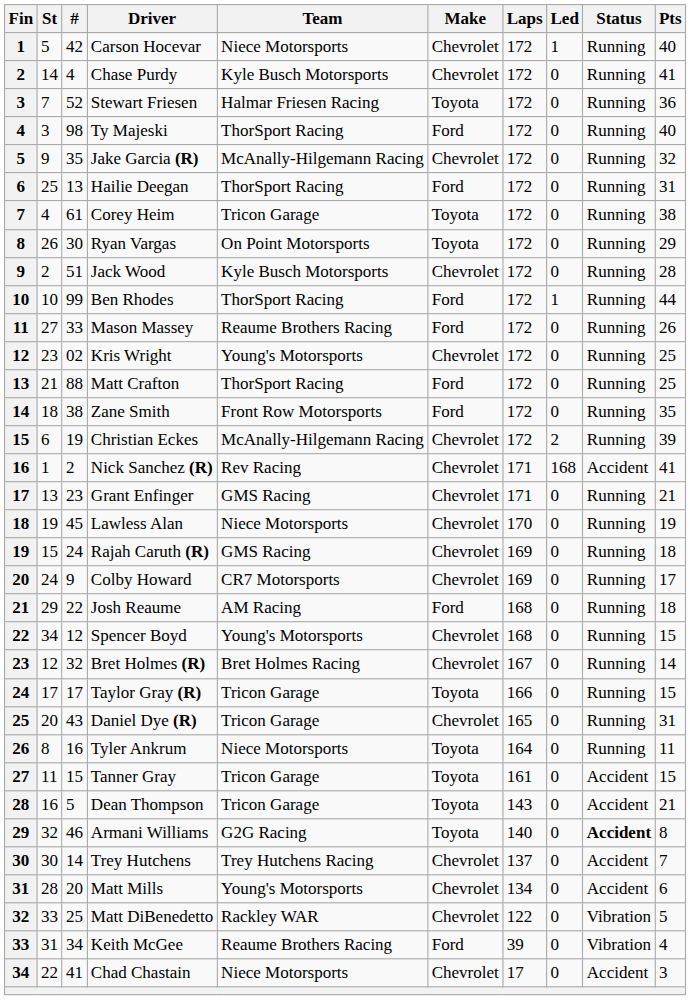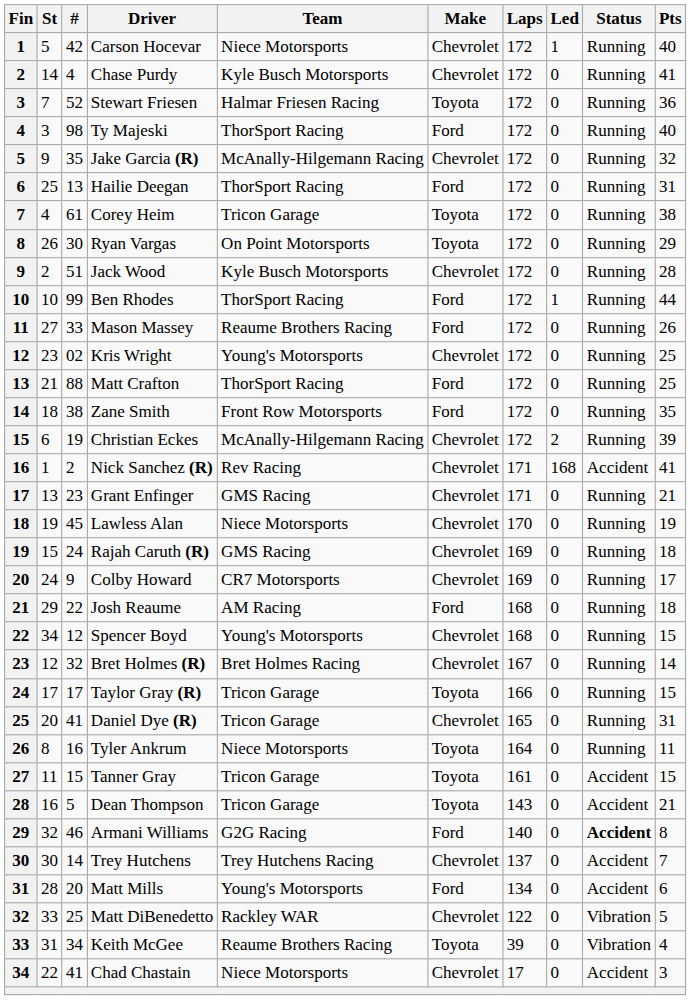 <table class="wikitable" style="font-size:95%">
 <tr>
 <th>Fin</th>
 <th>St</th>
 <th>#</th>
 <th>Driver</th>
 <th>Team</th>
 <th>Make</th>
 <th>Laps</th>
 <th>Led</th>
 <th>Status</th>
 <th>Pts</th>
 </tr>
 <tr>
 <th>1</th>
 <td>5</td>
 <td>42</td>
 <td>Carson Hocevar</td>
 <td>Niece Motorsports</td>
 <td>Chevrolet</td>
 <td>172</td>
 <td>1</td>
 <td>Running</td>
 <td>40</td>
 </tr>
 <tr>
 <th>2</th>
 <td>14</td>
 <td>4</td>
 <td>Chase Purdy</td>
 <td>Kyle Busch Motorsports</td>
 <td>Chevrolet</td>
 <td>172</td>
 <td>0</td>
 <td>Running</td>
 <td>41</td>
 </tr>
 <tr>
 <th>3</th>
 <td>7</td>
 <td>52</td>
 <td>Stewart Friesen</td>
 <td>Halmar Friesen Racing</td>
 <td>Toyota</td>
 <td>172</td>
 <td>0</td>
 <td>Running</td>
 <td>36</td>
 </tr>
 <tr>
 <th>4</th>
 <td>3</td>
 <td>98</td>
 <td>Ty Majeski</td>
 <td>ThorSport Racing</td>
 <td>Ford</td>
 <td>172</td>
 <td>0</td>
 <td>Running</td>
 <td>40</td>
 </tr>
 <tr>
 <th>5</th>
 <td>9</td>
 <td>35</td>
 <td>Jake Garcia <strong>(R)</strong></td>
 <td>McAnally-Hilgemann Racing</td>
 <td>Chevrolet</td>
 <td>172</td>
 <td>0</td>
 <td>Running</td>
 <td>32</td>
 </tr>
 <tr>
 <th>6</th>
 <td>25</td>
 <td>13</td>
 <td>Hailie Deegan</td>
 <td>ThorSport Racing</td>
 <td>Ford</td>
 <td>172</td>
 <td>0</td>
 <td>Running</td>
 <td>31</td>
 </tr>
 <tr>
 <th>7</th>
 <td>4</td>
 <td>61</td>
 <td>Corey Heim</td>
 <td>Tricon Garage</td>
 <td>Toyota</td>
 <td>172</td>
 <td>0</td>
 <td>Running</td>
 <td>38</td>
 </tr>
 <tr>
 <th>8</th>
 <td>26</td>
 <td>30</td>
 <td>Ryan Vargas</td>
 <td>On Point Motorsports</td>
 <td>Toyota</td>
 <td>172</td>
 <td>0</td>
 <td>Running</td>
 <td>29</td>
 </tr>
 <tr>
 <th>9</th>
 <td>2</td>
 <td>51</td>
 <td>Jack Wood</td>
 <td>Kyle Busch Motorsports</td>
 <td>Chevrolet</td>
 <td>172</td>
 <td>0</td>
 <td>Running</td>
 <td>28</td>
 </tr>
 <tr>
 <th>10</th>
 <td>10</td>
 <td>99</td>
 <td>Ben Rhodes</td>
 <td>ThorSport Racing</td>
 <td>Ford</td>
 <td>172</td>
 <td>1</td>
 <td>Running</td>
 <td>44</td>
 </tr>
 <tr>
 <th>11</th>
 <td>27</td>
 <td>33</td>
 <td>Mason Massey</td>
 <td>Reaume Brothers Racing</td>
 <td>Ford</td>
 <td>172</td>
 <td>0</td>
 <td>Running</td>
 <td>26</td>
 </tr>
 <tr>
 <th>12</th>
 <td>23</td>
 <td>02</td>
 <td>Kris Wright</td>
 <td>Young's Motorsports</td>
 <td>Chevrolet</td>
 <td>172</td>
 <td>0</td>
 <td>Running</td>
 <td>25</td>
 </tr>
 <tr>
 <th>13</th>
 <td>21</td>
 <td>88</td>
 <td>Matt Crafton</td>
 <td>ThorSport Racing</td>
 <td>Ford</td>
 <td>172</td>
 <td>0</td>
 <td>Running</td>
 <td>25</td>
 </tr>
 <tr>
 <th>14</th>
 <td>18</td>
 <td>38</td>
 <td>Zane Smith</td>
 <td>Front Row Motorsports</td>
 <td>Ford</td>
 <td>172</td>
 <td>0</td>
 <td>Running</td>
 <td>35</td>
 </tr>
 <tr>
 <th>15</th>
 <td>6</td>
 <td>19</td>
 <td>Christian Eckes</td>
 <td>McAnally-Hilgemann Racing</td>
 <td>Chevrolet</td>
 <td>172</td>
 <td>2</td>
 <td>Running</td>
 <td>39</td>
 </tr>
 <tr>
 <th>16</th>
 <td>1</td>
 <td>2</td>
 <td>Nick Sanchez <strong>(R)</strong></td>
 <td>Rev Racing</td>
 <td>Chevrolet</td>
 <td>171</td>
 <td>168</td>
 <td>Accident</td>
 <td>41</td>
 </tr>
 <tr>
 <th>17</th>
 <td>13</td>
 <td>23</td>
 <td>Grant Enfinger</td>
 <td>GMS Racing</td>
 <td>Chevrolet</td>
 <td>171</td>
 <td>0</td>
 <td>Running</td>
 <td>21</td>
 </tr>
 <tr>
 <th>18</th>
 <td>19</td>
 <td>45</td>
 <td>Lawless Alan</td>
 <td>Niece Motorsports</td>
 <td>Chevrolet</td>
 <td>170</td>
 <td>0</td>
 <td>Running</td>
 <td>19</td>
 </tr>
 <tr>
 <th>19</th>
 <td>15</td>
 <td>24</td>
 <td>Rajah Caruth <strong>(R)</strong></td>
 <td>GMS Racing</td>
 <td>Chevrolet</td>
 <td>169</td>
 <td>0</td>
 <td>Running</td>
 <td>18</td>
 </tr>
 <tr>
 <th>20</th>
 <td>24</td>
 <td>9</td>
 <td>Colby Howard</td>
 <td>CR7 Motorsports</td>
 <td>Chevrolet</td>
 <td>169</td>
 <td>0</td>
 <td>Running</td>
 <td>17</td>
 </tr>
 <tr>
 <th>21</th>
 <td>29</td>
 <td>22</td>
 <td>Josh Reaume</td>
 <td>AM Racing</td>
 <td>Ford</td>
 <td>168</td>
 <td>0</td>
 <td>Running</td>
 <td>18</td>
 </tr>
 <tr>
 <th>22</th>
 <td>34</td>
 <td>12</td>
 <td>Spencer Boyd</td>
 <td>Young's Motorsports</td>
 <td>Chevrolet</td>
 <td>168</td>
 <td>0</td>
 <td>Running</td>
 <td>15</td>
 </tr>
 <tr>
 <th>23</th>
 <td>12</td>
 <td>32</td>
 <td>Bret Holmes <strong>(R)</strong></td>
 <td>Bret Holmes Racing</td>
 <td>Chevrolet</td>
 <td>167</td>
 <td>0</td>
 <td>Running</td>
 <td>14</td>
 </tr>
 <tr>
 <th>24</th>
 <td>17</td>
 <td>17</td>
 <td>Taylor Gray <strong>(R)</strong></td>
 <td>Tricon Garage</td>
 <td>Toyota</td>
 <td>166</td>
 <td>0</td>
 <td>Running</td>
 <td>15</td>
 </tr>
 <tr>
 <th>25</th>
 <td>20</td>
-<td>43</td>
+<td>41</td>
 <td>Daniel Dye <strong>(R)</strong></td>
 <td>Tricon Garage</td>
 <td>Chevrolet</td>
 <td>165</td>
 <td>0</td>
 <td>Running</td>
 <td>31</td>
 </tr>
 <tr>
 <th>26</th>
 <td>8</td>
 <td>16</td>
 <td>Tyler Ankrum</td>
 <td>Niece Motorsports</td>
 <td>Toyota</td>
 <td>164</td>
 <td>0</td>
 <td>Running</td>
 <td>11</td>
 </tr>
 <tr>
 <th>27</th>
 <td>11</td>
 <td>15</td>
 <td>Tanner Gray</td>
 <td>Tricon Garage</td>
 <td>Toyota</td>
 <td>161</td>
 <td>0</td>
 <td>Accident</td>
 <td>15</td>
 </tr>
 <tr>
 <th>28</th>
 <td>16</td>
 <td>5</td>
 <td>Dean Thompson</td>
 <td>Tricon Garage</td>
 <td>Toyota</td>
 <td>143</td>
 <td>0</td>
 <td>Accident</td>
 <td>21</td>
 </tr>
 <tr>
 <th>29</th>
 <td>32</td>
 <td>46</td>
 <td>Armani Williams</td>
 <td>G2G Racing</td>
-<td>Toyota</td>
+<td>Ford</td>
 <td>140</td>
 <td>0</td>
 <td><strong>Accident</strong></td>
 <td>8</td>
 </tr>
 <tr>
 <th>30</th>
 <td>30</td>
 <td>14</td>
 <td>Trey Hutchens</td>
 <td>Trey Hutchens Racing</td>
 <td>Chevrolet</td>
 <td>137</td>
 <td>0</td>
 <td>Accident</td>
 <td>7</td>
 </tr>
 <tr>
 <th>31</th>
 <td>28</td>
 <td>20</td>
 <td>Matt Mills</td>
 <td>Young's Motorsports</td>
-<td>Chevrolet</td>
+<td>Ford</td>
 <td>134</td>
 <td>0</td>
 <td>Accident</td>
 <td>6</td>
 </tr>
 <tr>
 <th>32</th>
 <td>33</td>
 <td>25</td>
 <td>Matt DiBenedetto</td>
 <td>Rackley WAR</td>
 <td>Chevrolet</td>
 <td>122</td>
 <td>0</td>
 <td>Vibration</td>
 <td>5</td>
 </tr>
 <tr>
 <th>33</th>
 <td>31</td>
 <td>34</td>
 <td>Keith McGee</td>
 <td>Reaume Brothers Racing</td>
-<td>Ford</td>
+<td>Toyota</td>
 <td>39</td>
 <td>0</td>
 <td>Vibration</td>
 <td>4</td>
 </tr>
 <tr>
 <th>34</th>
 <td>22</td>
 <td>41</td>
 <td>Chad Chastain</td>
 <td>Niece Motorsports</td>
 <td>Chevrolet</td>
 <td>17</td>
 <td>0</td>
 <td>Accident</td>
 <td>3</td>
 </tr>
 <tr>
 <th colspan="10"></th>
 </tr>
 </table>
